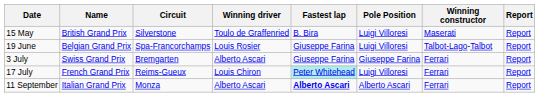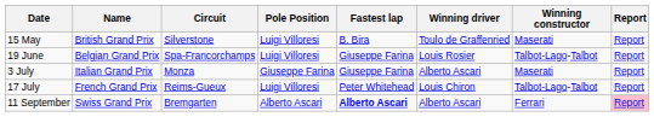 <table class="wikitable" style="font-size:85%">
 <tr>
 <th>Date</th>
 <th>Name</th>
 <th>Circuit</th>
+<th>Pole Position</th>
+<th>Fastest lap</th>
 <th>Winning driver</th>
-<th>Fastest lap</th>
-<th>Pole Position</th>
 <th>Winning constructor</th>
 <th>Report</th>
 </tr>
 <tr>
 <td nowrap>15 May</td>
 <td nowrap> <a href='#'>British Grand Prix</a></td>
 <td nowrap><a href='#'>Silverstone</a></td>
+<td nowrap> <a href='#'>Luigi Villoresi</a></td>
+<td nowrap> <a href='#'>B. Bira</a></td>
 <td nowrap> <a href='#'>Toulo de Graffenried</a></td>
-<td nowrap> <a href='#'>B. Bira</a></td>
-<td nowrap> <a href='#'>Luigi Villoresi</a></td>
 <td nowrap><a href='#'>Maserati</a></td>
 <td><a href='#'>Report</a></td>
 </tr>
 <tr>
 <td nowrap>19 June</td>
 <td nowrap> <a href='#'>Belgian Grand Prix</a></td>
 <td nowrap><a href='#'>Spa-Francorchamps</a></td>
+<td nowrap> <a href='#'>Luigi Villoresi</a></td>
+<td nowrap> <a href='#'>Giuseppe Farina</a></td>
 <td nowrap> <a href='#'>Louis Rosier</a></td>
-<td nowrap> <a href='#'>Giuseppe Farina</a></td>
-<td nowrap> <a href='#'>Luigi Villoresi</a></td>
 <td nowrap><a href='#'>Talbot-Lago</a>-<a href='#'>Talbot</a></td>
 <td><a href='#'>Report</a></td>
 </tr>
 <tr>
 <td nowrap>3 July</td>
-<td nowrap> <a href='#'>Swiss Grand Prix</a></td>
-<td nowrap><a href='#'>Bremgarten</a></td>
-<td nowrap> <a href='#'>Alberto Ascari</a></td>
+<td nowrap> <a href='#'>Italian Grand Prix</a></td>
+<td nowrap><a href='#'>Monza</a></td>
 <td nowrap> <a href='#'>Giuseppe Farina</a></td>
 <td nowrap> <a href='#'>Giuseppe Farina</a></td>
-<td nowrap><a href='#'>Ferrari</a></td>
+<td nowrap> <a href='#'>Alberto Ascari</a></td>
+<td nowrap><a href='#'>Maserati</a></td>
 <td><a href='#'>Report</a></td>
 </tr>
 <tr>
 <td nowrap>17 July</td>
 <td nowrap> <a href='#'>French Grand Prix</a></td>
 <td nowrap><a href='#'>Reims-Gueux</a></td>
+<td nowrap> <a href='#'>Luigi Villoresi</a></td>
+<td nowrap> <a href='#'>Peter Whitehead</a></td>
 <td nowrap> <a href='#'>Louis Chiron</a></td>
-<td nowrap style="background: paleturquoise;"> <a href='#'>Peter Whitehead</a></td>
-<td nowrap> <a href='#'>Luigi Villoresi</a></td>
-<td nowrap><a href='#'>Ferrari</a></td>
+<td nowrap><a href='#'>Talbot-Lago</a>-<a href='#'>Talbot</a></td>
 <td><a href='#'>Report</a></td>
 </tr>
 <tr>
 <td nowrap>11 September</td>
-<td nowrap> <a href='#'>Italian Grand Prix</a></td>
-<td nowrap><a href='#'>Monza</a></td>
+<td nowrap> <a href='#'>Swiss Grand Prix</a></td>
+<td nowrap><a href='#'>Bremgarten</a></td>
 <td nowrap> <a href='#'>Alberto Ascari</a></td>
 <td nowrap><strong> <a href='#'>Alberto Ascari</a></strong></td>
 <td nowrap> <a href='#'>Alberto Ascari</a></td>
 <td nowrap><a href='#'>Ferrari</a></td>
-<td><a href='#'>Report</a></td>
+<td style="background: pink;"><a href='#'>Report</a></td>
 </tr>
 </table>
